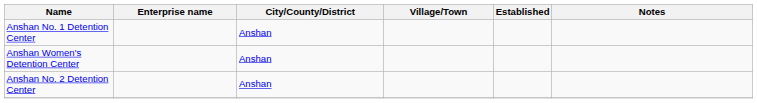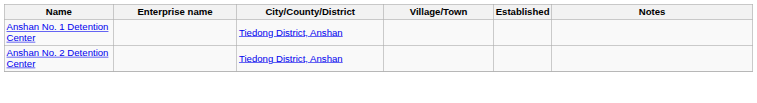 <table class="wikitable">
 <tr>
 <th width=15%>Name</th>
 <th width=17%>Enterprise name</th>
 <th width=20%>City/County/District</th>
 <th width=15%>Village/Town</th>
 <th width=5%>Established</th>
 <th width=28%>Notes</th>
 </tr>
 <tr>
 <td><a href='#'>Anshan No. 1 Detention Center</a></td>
 <td></td>
-<td><a href='#'>Anshan </a></td>
-<td></td>
-<td></td>
-<td></td>
-</tr>
-<tr>
-<td><a href='#'>Anshan Women's Detention Center</a></td>
-<td></td>
-<td><a href='#'>Anshan </a></td>
+<td><a href='#'>Tiedong District, Anshan</a></td>
 <td></td>
 <td></td>
 <td></td>
 </tr>
 <tr>
 <td><a href='#'>Anshan No. 2 Detention Center</a></td>
 <td></td>
-<td><a href='#'>Anshan </a></td>
+<td><a href='#'>Tiedong District, Anshan</a></td>
 <td></td>
 <td></td>
 <td></td>
 </tr>
 <tr>
 </tr>
 </table>
